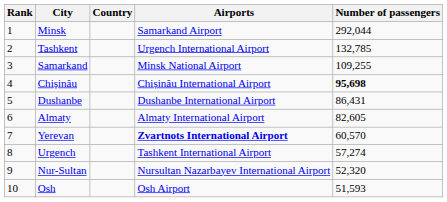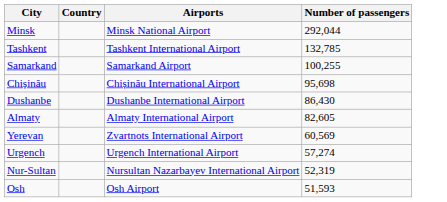 <table class="wikitable sortable" style="font-size: 100%" width=align=>
 <tr>
-<th>Rank</th>
 <th>City</th>
 <th>Country</th>
 <th>Airports</th>
 <th>Number of passengers</th>
 </tr>
 <tr>
-<td>1</td>
 <td><a href='#'>Minsk</a></td>
 <td></td>
-<td><a href='#'>Samarkand Airport</a></td>
+<td><a href='#'>Minsk National Airport</a></td>
 <td>292,044</td>
 </tr>
 <tr>
-<td>2</td>
 <td><a href='#'>Tashkent</a></td>
 <td></td>
-<td><a href='#'>Urgench International Airport</a></td>
+<td><a href='#'>Tashkent International Airport</a></td>
 <td>132,785</td>
 </tr>
 <tr>
-<td>3</td>
 <td><a href='#'>Samarkand</a></td>
 <td></td>
-<td><a href='#'>Minsk National Airport</a></td>
-<td>109,255</td>
+<td><a href='#'>Samarkand Airport</a></td>
+<td>100,255</td>
 </tr>
 <tr>
-<td>4</td>
 <td><a href='#'>Chișinău</a></td>
 <td></td>
 <td><a href='#'>Chișinău International Airport</a></td>
-<td><strong>95,698</strong></td>
+<td>95,698</td>
 </tr>
 <tr>
-<td>5</td>
 <td><a href='#'>Dushanbe</a></td>
 <td></td>
 <td><a href='#'>Dushanbe International Airport</a></td>
-<td>86,431</td>
+<td>86,430</td>
 </tr>
 <tr>
-<td>6</td>
 <td><a href='#'>Almaty</a></td>
 <td></td>
 <td><a href='#'>Almaty International Airport</a></td>
 <td>82,605</td>
 </tr>
 <tr>
-<td>7</td>
 <td><a href='#'>Yerevan</a></td>
 <td></td>
-<td><strong><a href='#'>Zvartnots International Airport</a></strong></td>
-<td>60,570</td>
+<td><a href='#'>Zvartnots International Airport</a></td>
+<td>60,569</td>
 </tr>
 <tr>
-<td>8</td>
 <td><a href='#'>Urgench</a></td>
 <td></td>
-<td><a href='#'>Tashkent International Airport</a></td>
+<td><a href='#'>Urgench International Airport</a></td>
 <td>57,274</td>
 </tr>
 <tr>
-<td>9</td>
 <td><a href='#'>Nur-Sultan</a></td>
 <td></td>
 <td><a href='#'>Nursultan Nazarbayev International Airport</a></td>
-<td>52,320</td>
+<td>52,319</td>
 </tr>
 <tr>
-<td>10</td>
 <td><a href='#'>Osh</a></td>
 <td></td>
 <td><a href='#'>Osh Airport</a></td>
 <td>51,593</td>
 </tr>
 </table>
